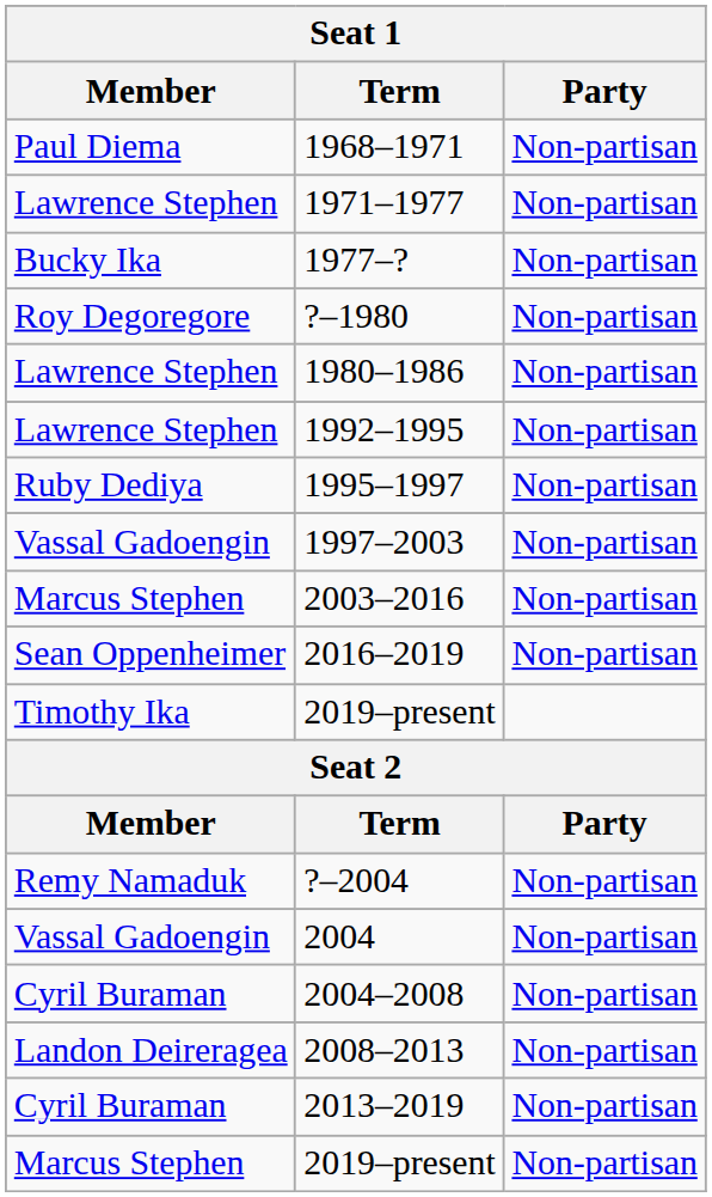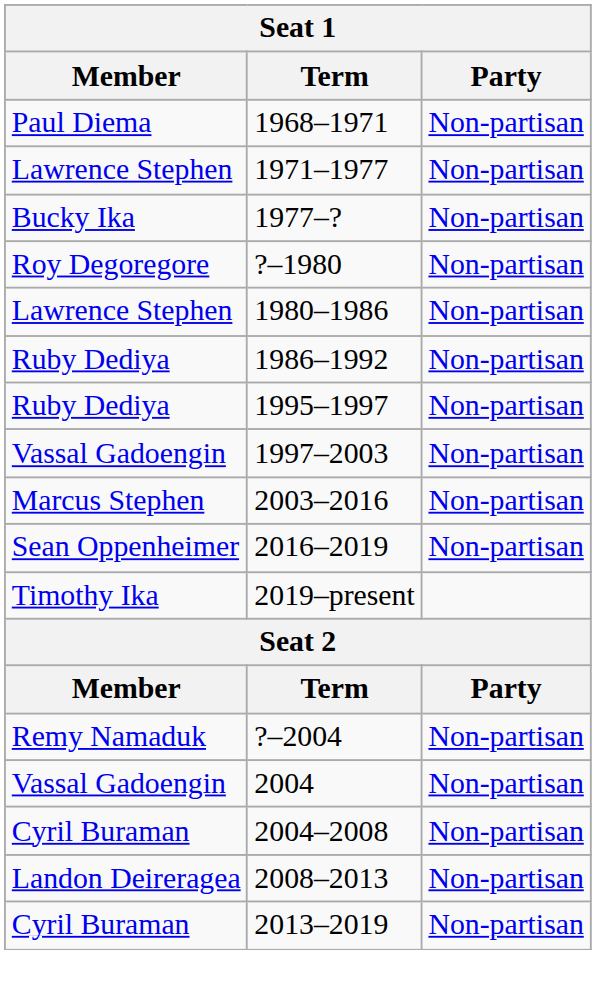 <table class="wikitable">
 <tr>
 <th colspan="3">Seat 1</th>
 </tr>
 <tr>
 <th>Member</th>
 <th>Term</th>
 <th>Party</th>
 </tr>
 <tr>
 <td><a href='#'>Paul Diema</a></td>
 <td>1968–1971</td>
 <td><a href='#'>Non-partisan</a></td>
 </tr>
 <tr>
 <td><a href='#'>Lawrence Stephen</a></td>
 <td>1971–1977</td>
 <td><a href='#'>Non-partisan</a></td>
 </tr>
 <tr>
 <td><a href='#'>Bucky Ika</a></td>
 <td>1977–?</td>
 <td><a href='#'>Non-partisan</a></td>
 </tr>
 <tr>
 <td><a href='#'>Roy Degoregore</a></td>
 <td>?–1980</td>
 <td><a href='#'>Non-partisan</a></td>
 </tr>
 <tr>
 <td><a href='#'>Lawrence Stephen</a></td>
 <td>1980–1986</td>
 <td><a href='#'>Non-partisan</a></td>
 </tr>
 <tr>
-<td><a href='#'>Lawrence Stephen</a></td>
-<td>1992–1995</td>
+<td><a href='#'>Ruby Dediya</a></td>
+<td>1986–1992</td>
 <td><a href='#'>Non-partisan</a></td>
 </tr>
 <tr>
 <td><a href='#'>Ruby Dediya</a></td>
 <td>1995–1997</td>
 <td><a href='#'>Non-partisan</a></td>
 </tr>
 <tr>
 <td><a href='#'>Vassal Gadoengin</a></td>
 <td>1997–2003</td>
 <td><a href='#'>Non-partisan</a></td>
 </tr>
 <tr>
 <td><a href='#'>Marcus Stephen</a></td>
 <td>2003–2016</td>
 <td><a href='#'>Non-partisan</a></td>
 </tr>
 <tr>
 <td><a href='#'>Sean Oppenheimer</a></td>
 <td>2016–2019</td>
 <td><a href='#'>Non-partisan</a></td>
 </tr>
 <tr>
 <td><a href='#'>Timothy Ika</a></td>
 <td>2019–present</td>
 <td></td>
 </tr>
 <tr>
 <th colspan="3">Seat 2</th>
 </tr>
 <tr>
 <th>Member</th>
 <th>Term</th>
 <th>Party</th>
 </tr>
 <tr>
 <td><a href='#'>Remy Namaduk</a></td>
 <td>?–2004</td>
 <td><a href='#'>Non-partisan</a></td>
 </tr>
 <tr>
 <td><a href='#'>Vassal Gadoengin</a></td>
 <td>2004</td>
 <td><a href='#'>Non-partisan</a></td>
 </tr>
 <tr>
 <td><a href='#'>Cyril Buraman</a></td>
 <td>2004–2008</td>
 <td><a href='#'>Non-partisan</a></td>
 </tr>
 <tr>
 <td><a href='#'>Landon Deireragea</a></td>
 <td>2008–2013</td>
 <td><a href='#'>Non-partisan</a></td>
 </tr>
 <tr>
 <td><a href='#'>Cyril Buraman</a></td>
 <td>2013–2019</td>
 <td><a href='#'>Non-partisan</a></td>
 </tr>
-<tr>
-<td><a href='#'>Marcus Stephen</a></td>
-<td>2019–present</td>
-<td><a href='#'>Non-partisan</a></td>
-</tr>
 </table>
